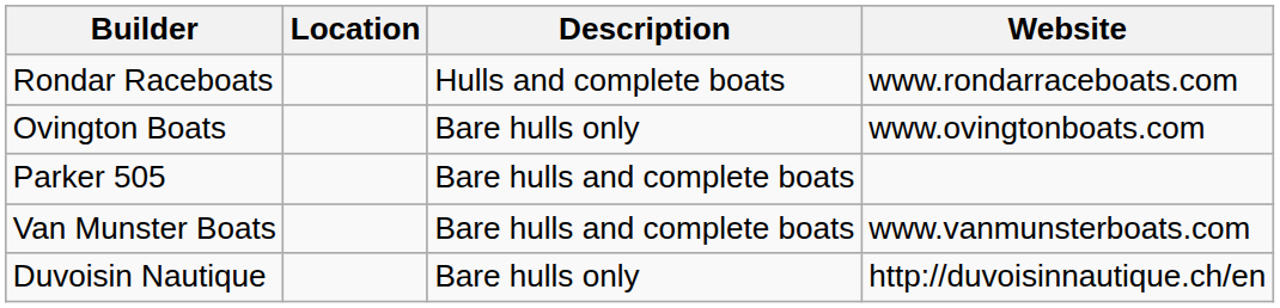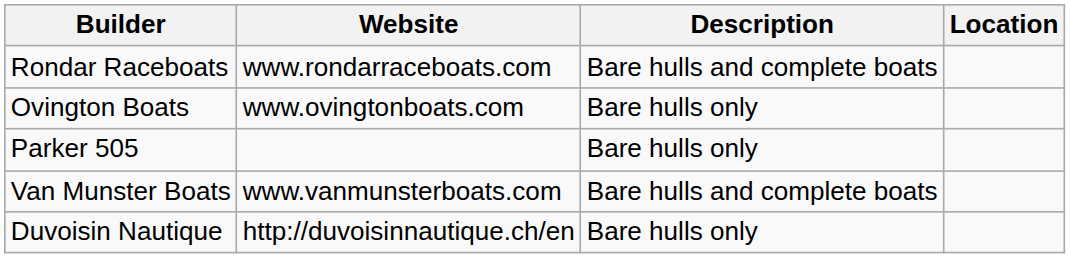 <table class="wikitable">
 <tr>
 <th>Builder</th>
+<th>Website</th>
+<th>Description</th>
 <th>Location</th>
-<th>Description</th>
-<th>Website</th>
 </tr>
 <tr>
 <td>Rondar Raceboats</td>
+<td>www.rondarraceboats.com</td>
+<td>Bare hulls and complete boats</td>
 <td></td>
-<td>Hulls and complete boats</td>
-<td>www.rondarraceboats.com</td>
 </tr>
 <tr>
 <td>Ovington Boats</td>
+<td>www.ovingtonboats.com</td>
+<td>Bare hulls only</td>
 <td></td>
-<td>Bare hulls only</td>
-<td>www.ovingtonboats.com</td>
 </tr>
 <tr>
 <td>Parker 505</td>
 <td></td>
+<td>Bare hulls only</td>
+<td></td>
+</tr>
+<tr>
+<td>Van Munster Boats</td>
+<td>www.vanmunsterboats.com</td>
 <td>Bare hulls and complete boats</td>
 <td></td>
 </tr>
 <tr>
-<td>Van Munster Boats</td>
+<td>Duvoisin Nautique</td>
+<td>http://duvoisinnautique.ch/en</td>
+<td>Bare hulls only</td>
 <td></td>
-<td>Bare hulls and complete boats</td>
-<td>www.vanmunsterboats.com</td>
-</tr>
-<tr>
-<td>Duvoisin Nautique</td>
-<td></td>
-<td>Bare hulls only</td>
-<td>http://duvoisinnautique.ch/en</td>
 </tr>
 </table>
